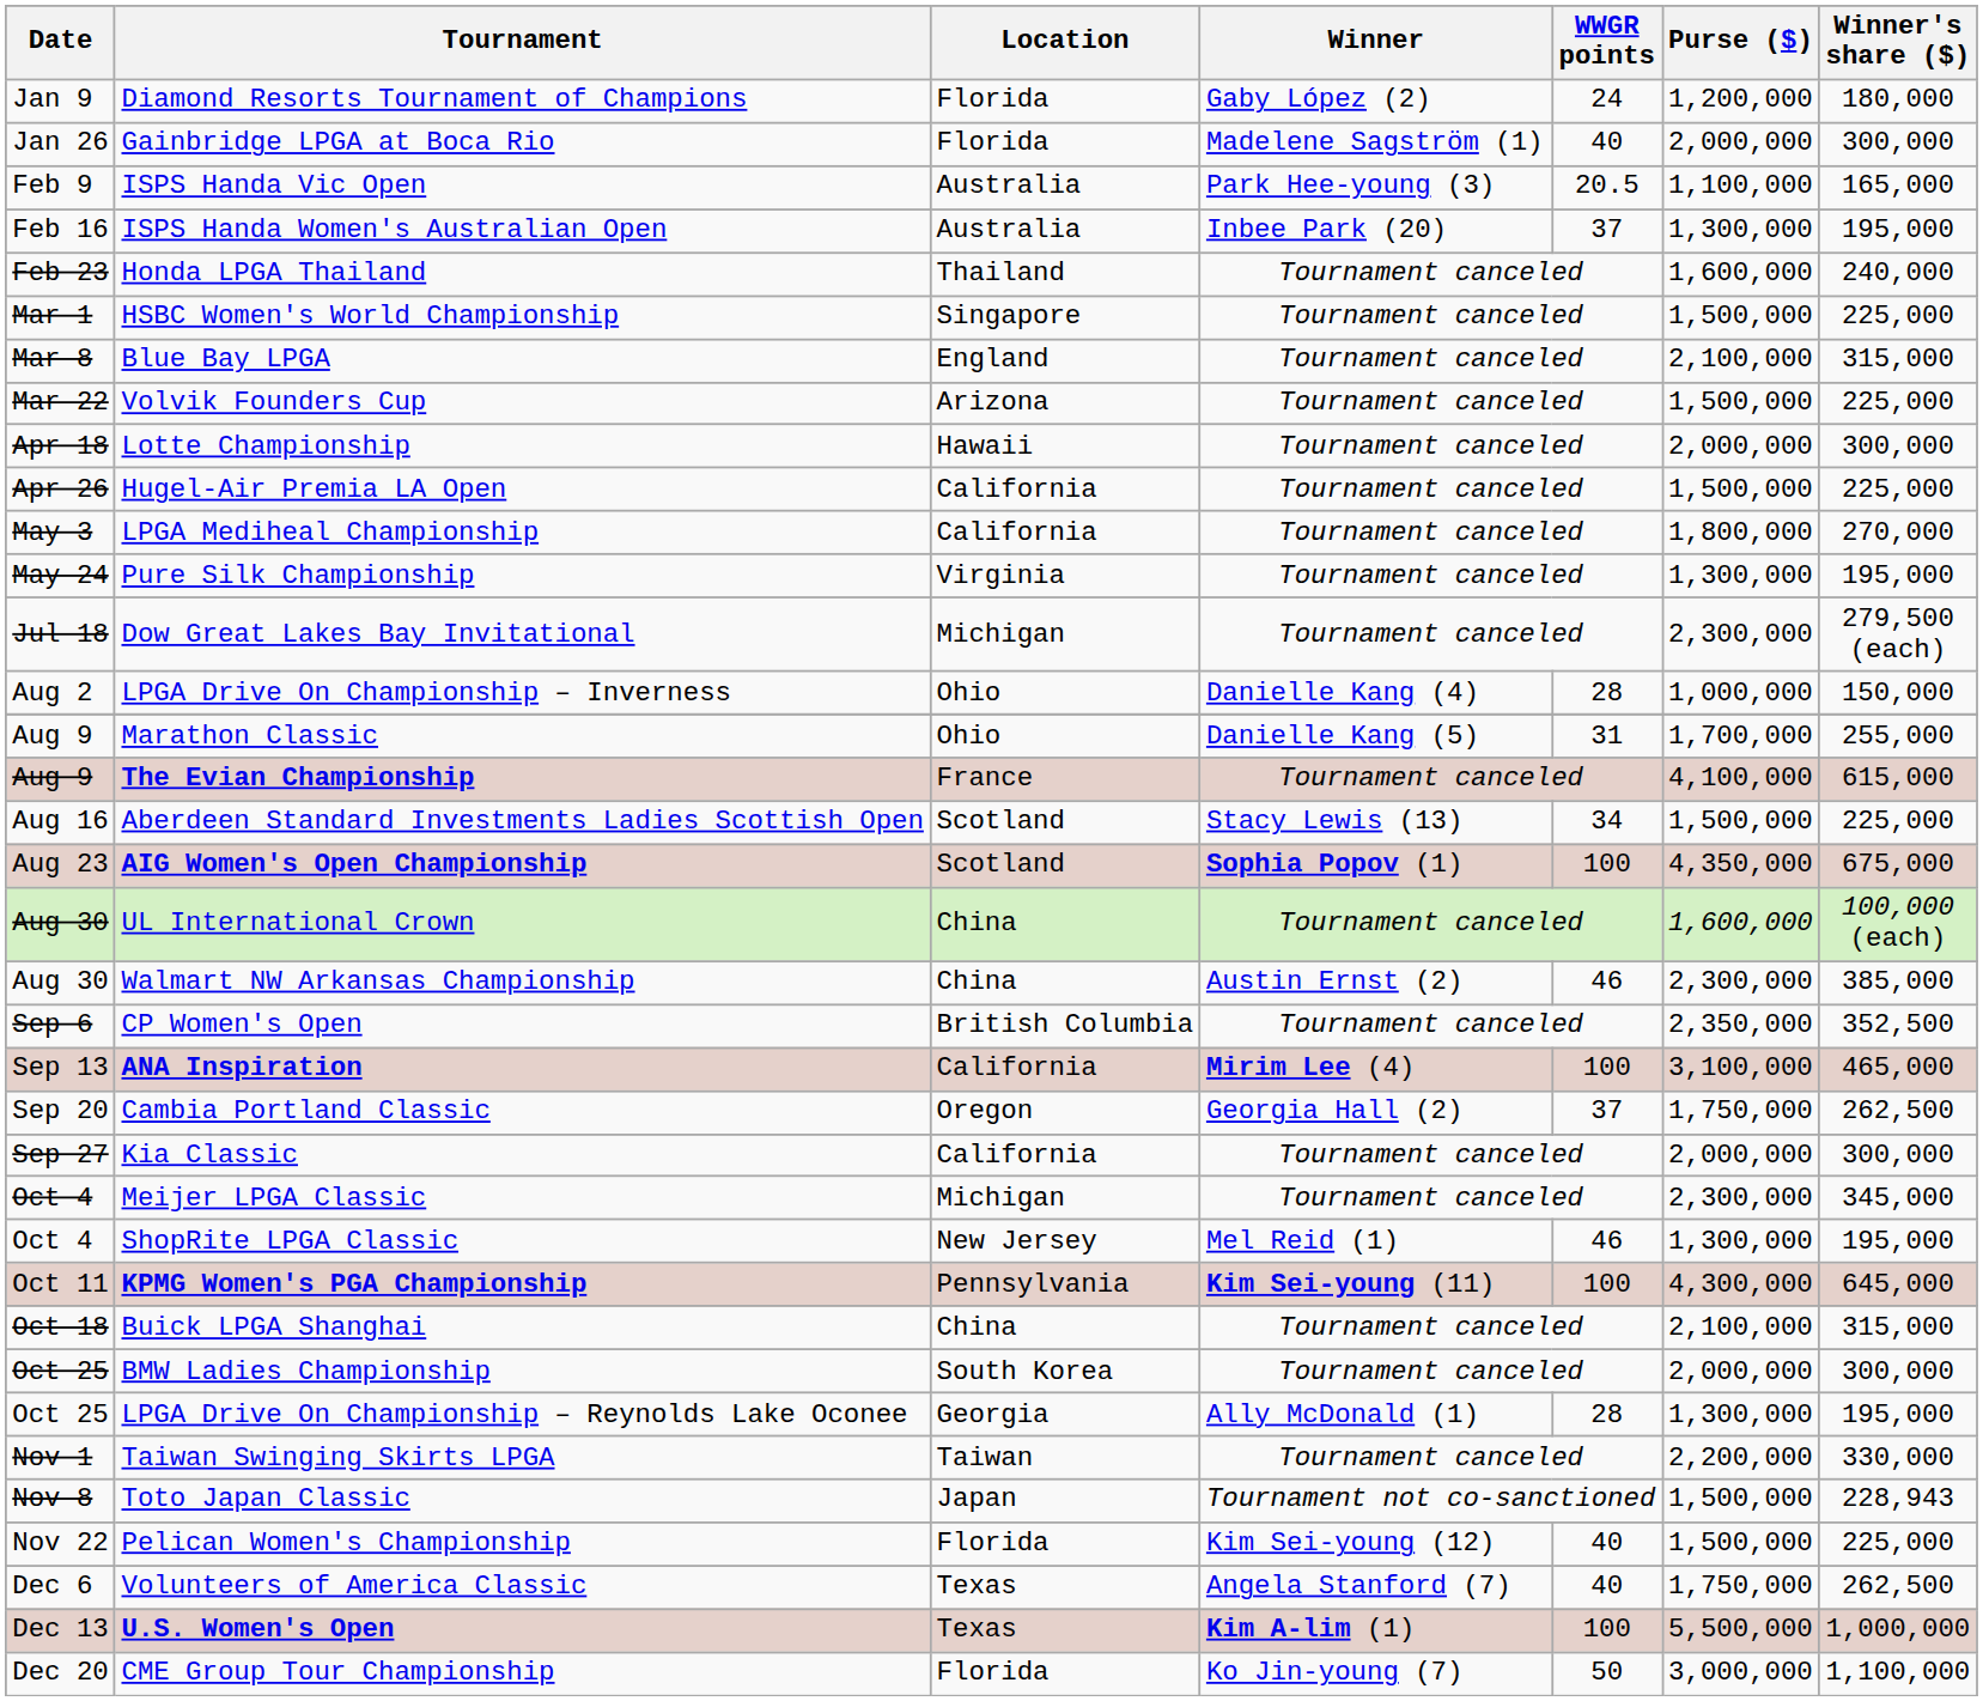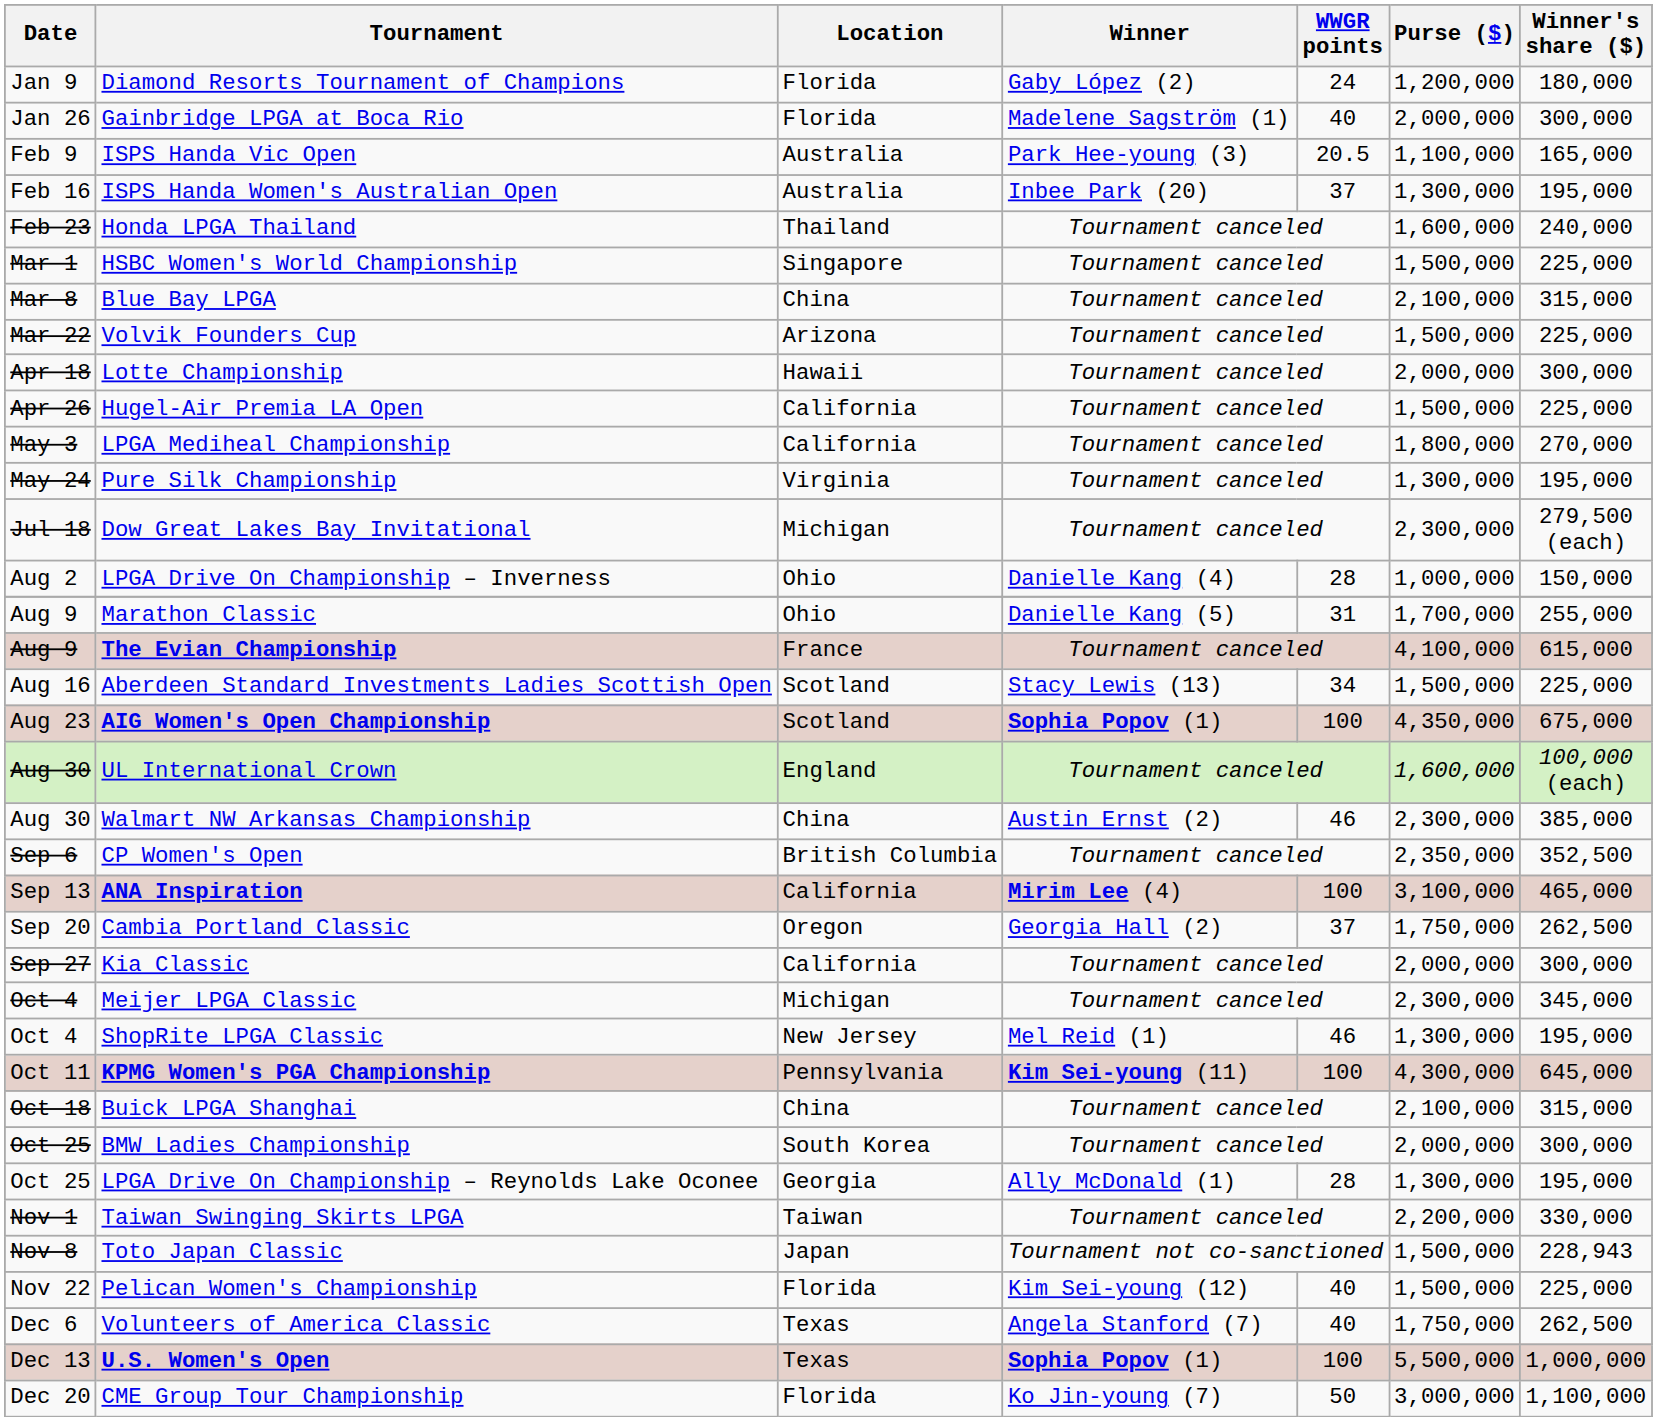 <table class="wikitable sortable" style="font-size:95%;">
 <tr>
 <th>Date</th>
 <th>Tournament</th>
 <th>Location</th>
 <th>Winner</th>
 <th><a href='#'>WWGR</a><br>points</th>
 <th>Purse (<a href='#'>$</a>)</th>
 <th>Winner's<br>share ($)</th>
 </tr>
 <tr>
 <td>Jan 9</td>
 <td><a href='#'>Diamond Resorts Tournament of Champions</a></td>
 <td>Florida</td>
 <td> <a href='#'>Gaby López</a> (2)</td>
 <td align=center>24</td>
 <td align=center>1,200,000</td>
 <td align=center>180,000</td>
 </tr>
 <tr>
 <td>Jan 26</td>
 <td><a href='#'>Gainbridge LPGA at Boca Rio</a></td>
 <td>Florida</td>
 <td> <a href='#'>Madelene Sagström</a> (1)</td>
 <td align=center>40</td>
 <td align=center>2,000,000</td>
 <td align=center>300,000</td>
 </tr>
 <tr>
 <td>Feb 9</td>
 <td><a href='#'>ISPS Handa Vic Open</a></td>
 <td>Australia</td>
 <td> <a href='#'>Park Hee-young</a> (3)</td>
 <td align=center>20.5</td>
 <td align=center>1,100,000</td>
 <td align=center>165,000</td>
 </tr>
 <tr>
 <td>Feb 16</td>
 <td><a href='#'>ISPS Handa Women's Australian Open</a></td>
 <td>Australia</td>
 <td> <a href='#'>Inbee Park</a> (20)</td>
 <td align=center>37</td>
 <td align=center>1,300,000</td>
 <td align=center>195,000</td>
 </tr>
 <tr>
 <td><s>Feb 23</s></td>
 <td><a href='#'>Honda LPGA Thailand</a></td>
 <td>Thailand</td>
 <td colspan=2 align=center><em>Tournament canceled</em></td>
 <td align=center>1,600,000</td>
 <td align=center>240,000</td>
 </tr>
 <tr>
 <td><s>Mar 1</s></td>
 <td><a href='#'>HSBC Women's World Championship</a></td>
 <td>Singapore</td>
 <td colspan=2 align=center><em>Tournament canceled</em></td>
 <td align=center>1,500,000</td>
 <td align=center>225,000</td>
 </tr>
 <tr>
 <td><s>Mar 8</s></td>
 <td><a href='#'>Blue Bay LPGA</a></td>
-<td>England</td>
+<td>China</td>
 <td colspan=2 align=center><em>Tournament canceled</em></td>
 <td align=center>2,100,000</td>
 <td align=center>315,000</td>
 </tr>
 <tr>
 <td><s>Mar 22</s></td>
 <td><a href='#'>Volvik Founders Cup</a></td>
 <td>Arizona</td>
 <td colspan=2 align=center><em>Tournament canceled</em></td>
 <td align=center>1,500,000</td>
 <td align=center>225,000</td>
 </tr>
 <tr>
 <td><s>Apr 18</s></td>
 <td><a href='#'>Lotte Championship</a></td>
 <td>Hawaii</td>
 <td colspan=2 align=center><em>Tournament canceled</em></td>
 <td align=center>2,000,000</td>
 <td align=center>300,000</td>
 </tr>
 <tr>
 <td><s>Apr 26</s></td>
 <td><a href='#'>Hugel-Air Premia LA Open</a></td>
 <td>California</td>
 <td colspan=2 align=center><em>Tournament canceled</em></td>
 <td align=center>1,500,000</td>
 <td align=center>225,000</td>
 </tr>
 <tr>
 <td><s>May 3</s></td>
 <td><a href='#'>LPGA Mediheal Championship</a></td>
 <td>California</td>
 <td colspan=2 align=center><em>Tournament canceled</em></td>
 <td align=center>1,800,000</td>
 <td align=center>270,000</td>
 </tr>
 <tr>
 <td><s>May 24</s></td>
 <td><a href='#'>Pure Silk Championship</a></td>
 <td>Virginia</td>
 <td colspan=2 align=center><em>Tournament canceled</em></td>
 <td align=center>1,300,000</td>
 <td align=center>195,000</td>
 </tr>
 <tr>
 <td><s>Jul 18</s></td>
 <td><a href='#'>Dow Great Lakes Bay Invitational</a></td>
 <td>Michigan</td>
 <td colspan=2 align=center><em>Tournament canceled</em></td>
 <td align=center>2,300,000</td>
 <td align=center>279,500<br>(each)</td>
 </tr>
 <tr>
 <td>Aug 2</td>
 <td><a href='#'>LPGA Drive On Championship</a> – Inverness</td>
 <td>Ohio</td>
 <td> <a href='#'>Danielle Kang</a> (4)</td>
 <td align=center>28</td>
 <td align=center>1,000,000</td>
 <td align=center>150,000</td>
 </tr>
 <tr style="background:#e5d1cb;">
 </tr>
 <tr>
 <td>Aug 9</td>
 <td><a href='#'>Marathon Classic</a></td>
 <td>Ohio</td>
 <td> <a href='#'>Danielle Kang</a> (5)</td>
 <td align=center>31</td>
 <td align=center>1,700,000</td>
 <td align=center>255,000</td>
 </tr>
 <tr style="background:#e5d1cb;">
 <td><s>Aug 9</s></td>
 <td><strong><a href='#'>The Evian Championship</a></strong></td>
 <td>France</td>
 <td colspan=2 align=center><em>Tournament canceled</em></td>
 <td align=center>4,100,000</td>
 <td align=center>615,000</td>
 </tr>
 <tr>
 <td>Aug 16</td>
 <td><a href='#'>Aberdeen Standard Investments Ladies Scottish Open</a></td>
 <td>Scotland</td>
 <td> <a href='#'>Stacy Lewis</a> (13)</td>
 <td align=center>34</td>
 <td align=center>1,500,000</td>
 <td align=center>225,000</td>
 </tr>
 <tr style="background:#e5d1cb;">
 <td>Aug 23</td>
 <td><strong><a href='#'>AIG Women's Open Championship</a></strong></td>
 <td>Scotland</td>
 <td> <strong><a href='#'>Sophia Popov</a></strong> (1)</td>
 <td align=center>100</td>
 <td align=center>4,350,000</td>
 <td align=center>675,000</td>
 </tr>
 <tr style="background:#D4F1C5;">
 <td><s>Aug 30</s></td>
 <td><a href='#'>UL International Crown</a></td>
-<td>China</td>
+<td>England</td>
 <td colspan=2 align=center><em>Tournament canceled</em></td>
 <td align=center><em>1,600,000</em></td>
 <td align=center><em>100,000</em><br>(each)</td>
 </tr>
 <tr>
 <td>Aug 30</td>
 <td><a href='#'>Walmart NW Arkansas Championship</a></td>
 <td>China</td>
 <td> <a href='#'>Austin Ernst</a> (2)</td>
 <td align=center>46</td>
 <td align=center>2,300,000</td>
 <td align=center>385,000</td>
 </tr>
 <tr>
 <td><s>Sep 6</s></td>
 <td><a href='#'>CP Women's Open</a></td>
 <td>British Columbia</td>
 <td colspan=2 align=center><em>Tournament canceled</em></td>
 <td align=center>2,350,000</td>
 <td align=center>352,500</td>
 </tr>
 <tr style="background:#e5d1cb;">
 <td>Sep 13</td>
 <td><strong><a href='#'>ANA Inspiration</a></strong></td>
 <td>California</td>
 <td> <strong><a href='#'>Mirim Lee</a></strong> (4)</td>
 <td align=center>100</td>
 <td align=center>3,100,000</td>
 <td align=center>465,000</td>
 </tr>
 <tr>
 <td>Sep 20</td>
 <td><a href='#'>Cambia Portland Classic</a></td>
 <td>Oregon</td>
 <td> <a href='#'>Georgia Hall</a> (2)</td>
 <td align=center>37</td>
 <td align=center>1,750,000</td>
 <td align=center>262,500</td>
 </tr>
 <tr>
 <td><s>Sep 27</s></td>
 <td><a href='#'>Kia Classic</a></td>
 <td>California</td>
 <td colspan=2 align=center><em>Tournament canceled</em></td>
 <td align=center>2,000,000</td>
 <td align=center>300,000</td>
 </tr>
 <tr>
 <td><s>Oct 4</s></td>
 <td><a href='#'>Meijer LPGA Classic</a></td>
 <td>Michigan</td>
 <td colspan=2 align=center><em>Tournament canceled</em></td>
 <td align=center>2,300,000</td>
 <td align=center>345,000</td>
 </tr>
 <tr>
 <td>Oct 4</td>
 <td><a href='#'>ShopRite LPGA Classic</a></td>
 <td>New Jersey</td>
 <td> <a href='#'>Mel Reid</a> (1)</td>
 <td align=center>46</td>
 <td align=center>1,300,000</td>
 <td align=center>195,000</td>
 </tr>
 <tr style="background:#e5d1cb;">
 <td>Oct 11</td>
 <td><strong><a href='#'>KPMG Women's PGA Championship</a></strong></td>
 <td>Pennsylvania</td>
 <td> <strong><a href='#'>Kim Sei-young</a></strong> (11)</td>
 <td align=center>100</td>
 <td align=center>4,300,000</td>
 <td align=center>645,000</td>
 </tr>
 <tr>
 <td><s>Oct 18</s></td>
 <td><a href='#'>Buick LPGA Shanghai</a></td>
 <td>China</td>
 <td colspan=2 align=center><em>Tournament canceled</em></td>
 <td align=center>2,100,000</td>
 <td align=center>315,000</td>
 </tr>
 <tr>
 <td><s>Oct 25</s></td>
 <td><a href='#'>BMW Ladies Championship</a></td>
 <td>South Korea</td>
 <td colspan=2 align=center><em>Tournament canceled</em></td>
 <td align=center>2,000,000</td>
 <td align=center>300,000</td>
 </tr>
 <tr>
 <td>Oct 25</td>
 <td><a href='#'>LPGA Drive On Championship</a> – Reynolds Lake Oconee</td>
 <td>Georgia</td>
 <td> <a href='#'>Ally McDonald</a> (1)</td>
 <td align=center>28</td>
 <td align=center>1,300,000</td>
 <td align=center>195,000</td>
 </tr>
 <tr>
 <td><s>Nov 1</s></td>
 <td><a href='#'>Taiwan Swinging Skirts LPGA</a></td>
 <td>Taiwan</td>
 <td colspan=2 align=center><em>Tournament canceled</em></td>
 <td align=center>2,200,000</td>
 <td align=center>330,000</td>
 </tr>
 <tr>
 <td><s>Nov 8</s></td>
 <td><a href='#'>Toto Japan Classic</a></td>
 <td>Japan</td>
 <td colspan=2 align=center><em>Tournament not co-sanctioned</em></td>
 <td align=center>1,500,000</td>
 <td align=center>228,943</td>
 </tr>
 <tr>
 <td>Nov 22</td>
 <td><a href='#'>Pelican Women's Championship</a></td>
 <td>Florida</td>
 <td> <a href='#'>Kim Sei-young</a> (12)</td>
 <td align=center>40</td>
 <td align=center>1,500,000</td>
 <td align=center>225,000</td>
 </tr>
 <tr>
 <td>Dec 6</td>
 <td><a href='#'>Volunteers of America Classic</a></td>
 <td>Texas</td>
 <td> <a href='#'>Angela Stanford</a> (7)</td>
 <td align=center>40</td>
 <td align=center>1,750,000</td>
 <td align=center>262,500</td>
 </tr>
 <tr style="background:#e5d1cb;">
 <td>Dec 13</td>
 <td><strong><a href='#'>U.S. Women's Open</a></strong></td>
 <td>Texas</td>
-<td> <strong><a href='#'>Kim A-lim</a></strong> (1)</td>
+<td> <strong><a href='#'>Sophia Popov</a></strong> (1)</td>
 <td align=center>100</td>
 <td align=center>5,500,000</td>
 <td align=center>1,000,000</td>
 </tr>
 <tr>
 <td>Dec 20</td>
 <td><a href='#'>CME Group Tour Championship</a></td>
 <td>Florida</td>
 <td> <a href='#'>Ko Jin-young</a> (7)</td>
 <td align=center>50</td>
 <td align=center>3,000,000</td>
 <td align=center>1,100,000</td>
 </tr>
 </table>
